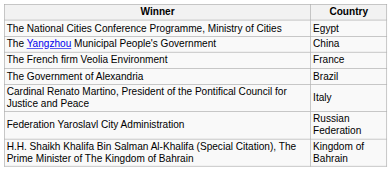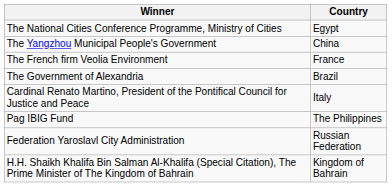 <table class="wikitable">
 <tr>
 <th>Winner</th>
 <th>Country</th>
 </tr>
 <tr>
 <td>The National Cities Conference Programme, Ministry of Cities</td>
 <td>Egypt</td>
 </tr>
 <tr>
 <td>The <a href='#'>Yangzhou</a> Municipal People's Government</td>
 <td>China</td>
 </tr>
 <tr>
 <td>The French firm Veolia Environment</td>
 <td>France</td>
 </tr>
 <tr>
 <td>The Government of Alexandria</td>
 <td>Brazil</td>
 </tr>
 <tr>
 <td>Cardinal Renato Martino, President of the Pontifical Council for Justice and Peace</td>
 <td>Italy</td>
 </tr>
 <tr>
+<td>Pag IBIG Fund</td>
+<td>The Philippines</td>
+</tr>
+<tr>
 <td>Federation Yaroslavl City Administration</td>
 <td>Russian Federation</td>
 </tr>
 <tr>
 <td>H.H. Shaikh Khalifa Bin Salman Al-Khalifa (Special Citation), The Prime Minister of The Kingdom of Bahrain</td>
 <td>Kingdom of Bahrain</td>
 </tr>
 </table>
